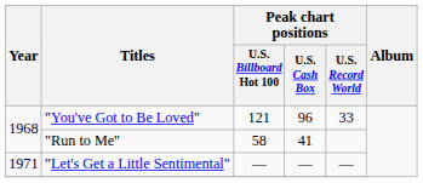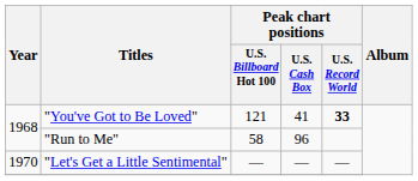 <table class="wikitable" style="text-align:center;">
 <tr>
 <th rowspan="2">Year</th>
 <th rowspan="2">Titles</th>
 <th colspan="3">Peak chart positions</th>
 <th rowspan="2">Album</th>
 </tr>
 <tr>
 <th style="width:3em;font-size:80%;">U.S. <em><a href='#'>Billboard</a></em> Hot 100<br><br></th>
 <th style="width:3em;font-size:80%;">U.S. <em><a href='#'>Cash Box</a></em><br></th>
 <th style="width:3em;font-size:80%;">U.S. <em><a href='#'>Record World</a></em></th>
 </tr>
 <tr>
 <td rowspan="2">1968</td>
 <td style="text-align:left;">"<a href='#'>You've Got to Be Loved</a>"</td>
 <td>121</td>
-<td>96</td>
-<td>33</td>
+<td>41</td>
+<td><strong>33</strong></td>
 </tr>
 <tr>
 <td style="text-align:left;">"Run to Me"</td>
 <td>58</td>
-<td>41</td>
+<td>96</td>
 <td></td>
 </tr>
 <tr>
-<td>1971</td>
+<td>1970</td>
 <td style="text-align:left;">"<a href='#'>Let's Get a Little Sentimental</a>"</td>
 <td>—</td>
 <td>—</td>
 <td>—</td>
 </tr>
 <tr>
 </tr>
 </table>
